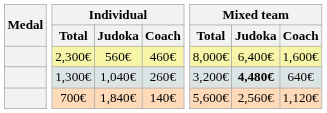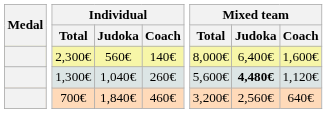 <table class=wikitable style="border: none; background: none; text-align:center;">
 <tr>
 <th rowspan=2>Medal</th>
 <td rowspan=5 style="width:1; border: none; background: none;"></td>
 <th colspan=3>Individual</th>
 <td rowspan=5 style="width:1; border: none; background: none;"></td>
 <th colspan=3>Mixed team</th>
 </tr>
 <tr>
 <th>Total</th>
 <th>Judoka</th>
 <th>Coach</th>
 <th>Total</th>
 <th>Judoka</th>
 <th>Coach</th>
 </tr>
 <tr bgcolor=F7F6A8>
 <th></th>
 <td>2,300€</td>
 <td>560€</td>
-<td>460€</td>
+<td>140€</td>
 <td>8,000€</td>
 <td>6,400€</td>
 <td>1,600€</td>
 </tr>
 <tr bgcolor=DCE5E5>
 <th></th>
 <td>1,300€</td>
 <td>1,040€</td>
 <td>260€</td>
-<td>3,200€</td>
+<td>5,600€</td>
 <td><strong>4,480€</strong></td>
-<td>640€</td>
+<td>1,120€</td>
 </tr>
 <tr bgcolor=FFDAB9>
 <th></th>
 <td>700€</td>
 <td>1,840€</td>
-<td>140€</td>
-<td>5,600€</td>
+<td>460€</td>
+<td>3,200€</td>
 <td>2,560€</td>
-<td>1,120€</td>
+<td>640€</td>
 </tr>
 </table>
